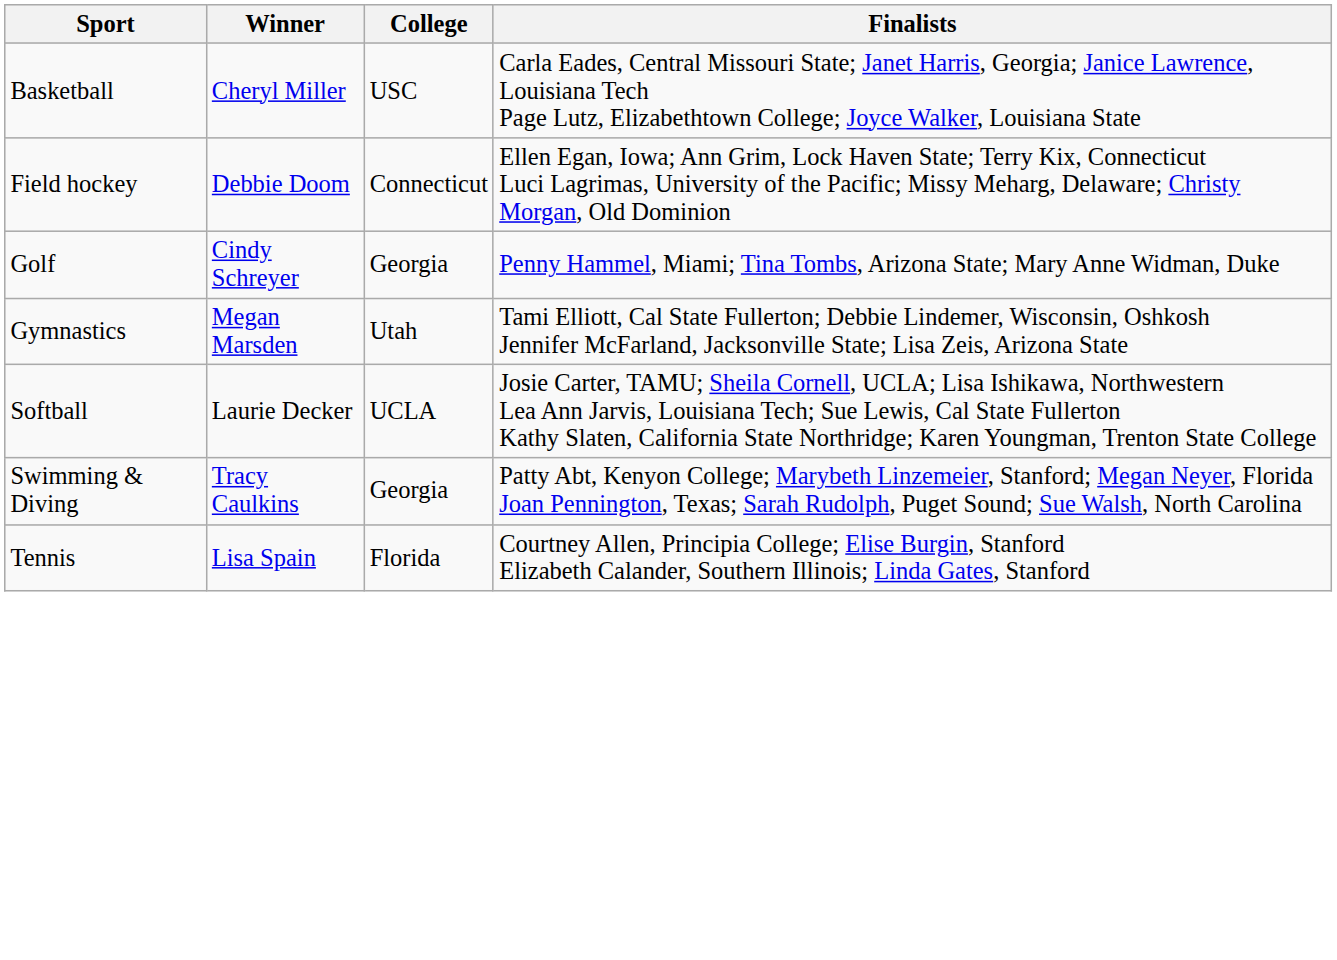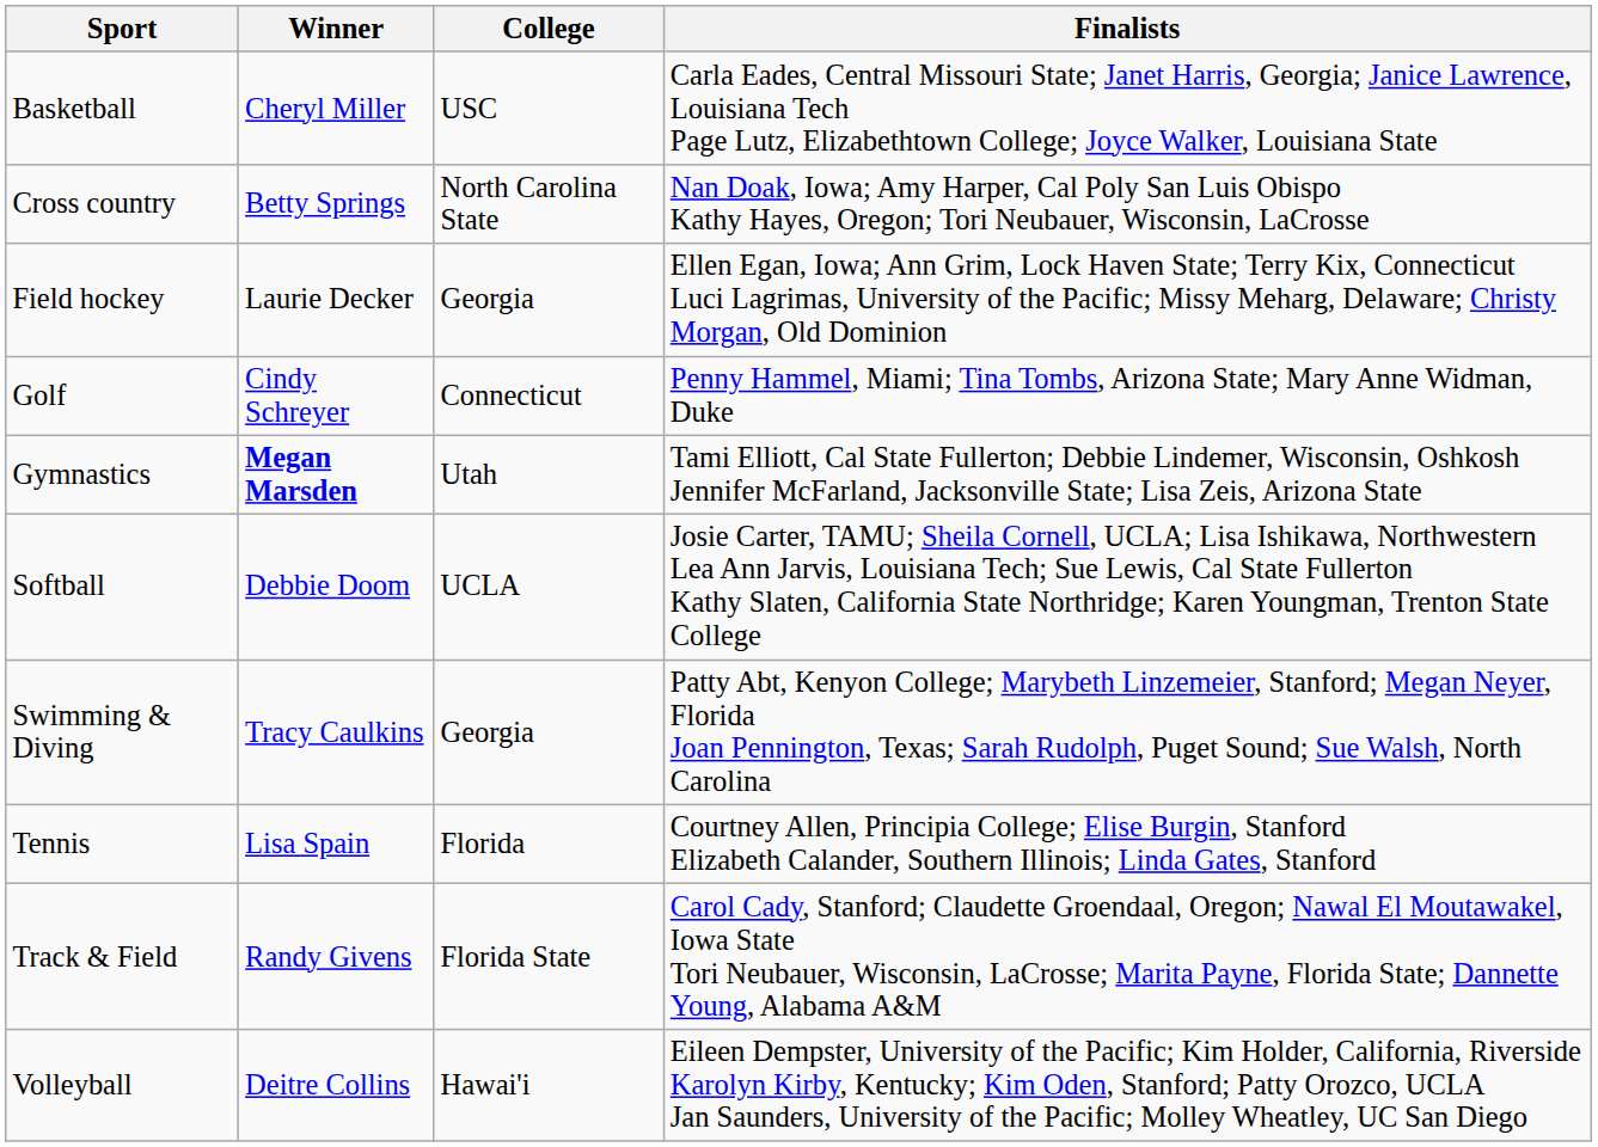 <table class="wikitable">
 <tr>
 <th>Sport</th>
 <th>Winner</th>
 <th>College</th>
 <th>Finalists</th>
 </tr>
 <tr>
 <td>Basketball</td>
 <td><a href='#'>Cheryl Miller</a></td>
 <td>USC</td>
 <td>Carla Eades, Central Missouri State; <a href='#'>Janet Harris</a>, Georgia; <a href='#'>Janice Lawrence</a>, Louisiana Tech<br>Page Lutz, Elizabethtown College; <a href='#'>Joyce Walker</a>, Louisiana State</td>
 </tr>
 <tr>
+<td>Cross country</td>
+<td><a href='#'>Betty Springs</a></td>
+<td>North Carolina State</td>
+<td><a href='#'>Nan Doak</a>, Iowa; Amy Harper, Cal Poly San Luis Obispo<br>Kathy Hayes, Oregon; Tori Neubauer, Wisconsin, LaCrosse</td>
+</tr>
+<tr>
 <td>Field hockey</td>
-<td><a href='#'>Debbie Doom</a></td>
-<td>Connecticut</td>
+<td>Laurie Decker</td>
+<td>Georgia</td>
 <td>Ellen Egan, Iowa; Ann Grim, Lock Haven State; Terry Kix, Connecticut<br>Luci Lagrimas, University of the Pacific; Missy Meharg, Delaware; <a href='#'>Christy Morgan</a>, Old Dominion</td>
 </tr>
 <tr>
 <td>Golf</td>
 <td><a href='#'>Cindy Schreyer</a></td>
-<td>Georgia</td>
+<td>Connecticut</td>
 <td><a href='#'>Penny Hammel</a>, Miami; <a href='#'>Tina Tombs</a>, Arizona State; Mary Anne Widman, Duke</td>
 </tr>
 <tr>
 <td>Gymnastics</td>
-<td><a href='#'>Megan Marsden</a></td>
+<td><strong><a href='#'>Megan Marsden</a></strong></td>
 <td>Utah</td>
 <td>Tami Elliott, Cal State Fullerton; Debbie Lindemer, Wisconsin, Oshkosh<br>Jennifer McFarland, Jacksonville State; Lisa Zeis, Arizona State</td>
 </tr>
 <tr>
 <td>Softball</td>
-<td>Laurie Decker</td>
+<td><a href='#'>Debbie Doom</a></td>
 <td>UCLA</td>
 <td>Josie Carter, TAMU; <a href='#'>Sheila Cornell</a>, UCLA; Lisa Ishikawa, Northwestern<br>Lea Ann Jarvis, Louisiana Tech; Sue Lewis, Cal State Fullerton<br>Kathy Slaten, California State Northridge; Karen Youngman, Trenton State College</td>
 </tr>
 <tr>
 <td>Swimming & Diving</td>
 <td><a href='#'>Tracy Caulkins</a></td>
 <td>Georgia</td>
 <td>Patty Abt, Kenyon College; <a href='#'>Marybeth Linzemeier</a>, Stanford; <a href='#'>Megan Neyer</a>, Florida<br><a href='#'>Joan Pennington</a>, Texas; <a href='#'>Sarah Rudolph</a>, Puget Sound; <a href='#'>Sue Walsh</a>, North Carolina</td>
 </tr>
 <tr>
 <td>Tennis</td>
 <td><a href='#'>Lisa Spain</a></td>
 <td>Florida</td>
 <td>Courtney Allen, Principia College; <a href='#'>Elise Burgin</a>, Stanford<br>Elizabeth Calander, Southern Illinois; <a href='#'>Linda Gates</a>, Stanford</td>
 </tr>
+<tr>
+<td>Track & Field</td>
+<td><a href='#'>Randy Givens</a></td>
+<td>Florida State</td>
+<td><a href='#'>Carol Cady</a>, Stanford; Claudette Groendaal, Oregon; <a href='#'>Nawal El Moutawakel</a>, Iowa State<br>Tori Neubauer, Wisconsin, LaCrosse; <a href='#'>Marita Payne</a>, Florida State; <a href='#'>Dannette Young</a>, Alabama A&M</td>
+</tr>
+<tr>
+<td>Volleyball</td>
+<td><a href='#'>Deitre Collins</a></td>
+<td>Hawai'i</td>
+<td>Eileen Dempster, University of the Pacific; Kim Holder, California, Riverside<br><a href='#'>Karolyn Kirby</a>, Kentucky; <a href='#'>Kim Oden</a>, Stanford; Patty Orozco, UCLA<br>Jan Saunders, University of the Pacific; Molley Wheatley, UC San Diego</td>
+</tr>
 </table>
